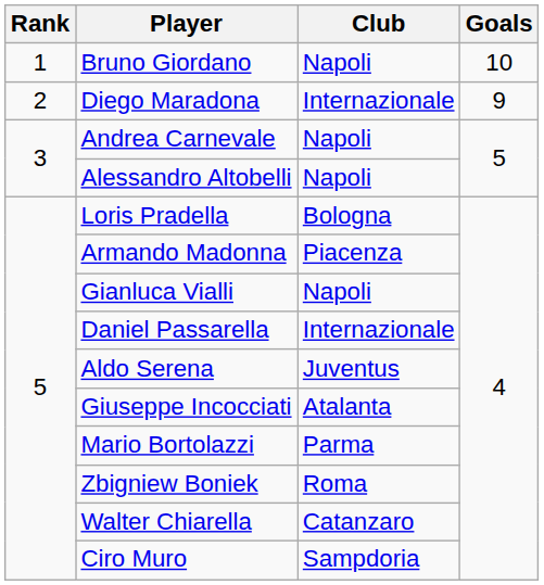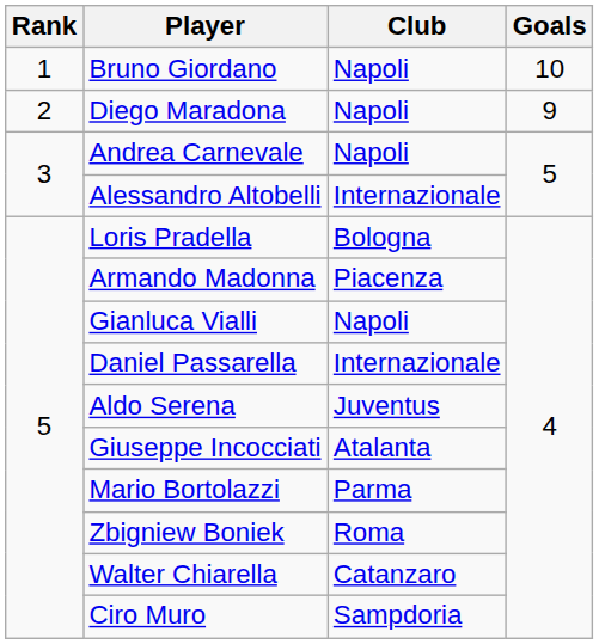 <table class="wikitable sortable" style="text-align:center">
 <tr>
 <th>Rank</th>
 <th>Player</th>
 <th>Club</th>
 <th>Goals</th>
 </tr>
 <tr>
 <td>1</td>
 <td align="left"><strong></strong> <a href='#'>Bruno Giordano</a></td>
 <td align="left"><a href='#'>Napoli</a></td>
 <td>10</td>
 </tr>
 <tr>
 <td>2</td>
 <td align="left"><strong></strong> <a href='#'>Diego Maradona</a></td>
-<td align="left"><a href='#'>Internazionale</a></td>
+<td align="left"><a href='#'>Napoli</a></td>
 <td>9</td>
 </tr>
 <tr>
 <td rowspan="2">3</td>
 <td align="left"><strong></strong> <a href='#'>Andrea Carnevale</a></td>
 <td align="left"><a href='#'>Napoli</a></td>
 <td rowspan="2">5</td>
 </tr>
 <tr>
 <td align="left"><strong></strong> <a href='#'>Alessandro Altobelli</a></td>
-<td align="left"><a href='#'>Napoli</a></td>
+<td align="left"><a href='#'>Internazionale</a></td>
 </tr>
 <tr>
 <td rowspan="10">5</td>
 <td align="left"><strong></strong> <a href='#'>Loris Pradella</a></td>
 <td align="left"><a href='#'>Bologna</a></td>
 <td rowspan="10">4</td>
 </tr>
 <tr>
 <td align="left"><strong></strong> <a href='#'>Armando Madonna</a></td>
 <td align="left"><a href='#'>Piacenza</a></td>
 </tr>
 <tr>
 <td align="left"><strong></strong> <a href='#'>Gianluca Vialli</a></td>
 <td align="left"><a href='#'>Napoli</a></td>
 </tr>
 <tr>
 <td align="left"><strong></strong> <a href='#'>Daniel Passarella</a></td>
 <td align="left"><a href='#'>Internazionale</a></td>
 </tr>
 <tr>
 <td align="left"><strong></strong> <a href='#'>Aldo Serena</a></td>
 <td align="left"><a href='#'>Juventus</a></td>
 </tr>
 <tr>
 <td align="left"><strong></strong> <a href='#'>Giuseppe Incocciati</a></td>
 <td align="left"><a href='#'>Atalanta</a></td>
 </tr>
 <tr>
 <td align="left"><strong></strong> <a href='#'>Mario Bortolazzi</a></td>
 <td align="left"><a href='#'>Parma</a></td>
 </tr>
 <tr>
 <td align="left"><strong></strong> <a href='#'>Zbigniew Boniek</a></td>
 <td align="left"><a href='#'>Roma</a></td>
 </tr>
 <tr>
 <td align="left"><strong></strong> <a href='#'>Walter Chiarella</a></td>
 <td align="left"><a href='#'>Catanzaro</a></td>
 </tr>
 <tr>
 <td align="left"><strong></strong> <a href='#'>Ciro Muro</a></td>
 <td align="left"><a href='#'>Sampdoria</a></td>
 </tr>
 </table>
